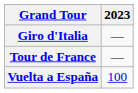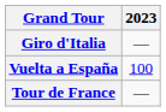 <table class="wikitable plainrowheaders">
 <tr>
 <th scope="col"><a href='#'>Grand Tour</a></th>
 <th scope="col">2023</th>
 </tr>
 <tr style="text-align:center;">
 <th scope="row"> <a href='#'>Giro d'Italia</a></th>
 <td>—</td>
 </tr>
 <tr style="text-align:center;">
+<th scope="row"> <a href='#'>Vuelta a España</a></th>
+<td><a href='#'>100</a></td>
+</tr>
+<tr style="text-align:center;">
 <th scope="row"> <a href='#'>Tour de France</a></th>
 <td>—</td>
 </tr>
-<tr style="text-align:center;">
-<th scope="row"> <a href='#'>Vuelta a España</a></th>
-<td><a href='#'>100</a></td>
-</tr>
 </table>
